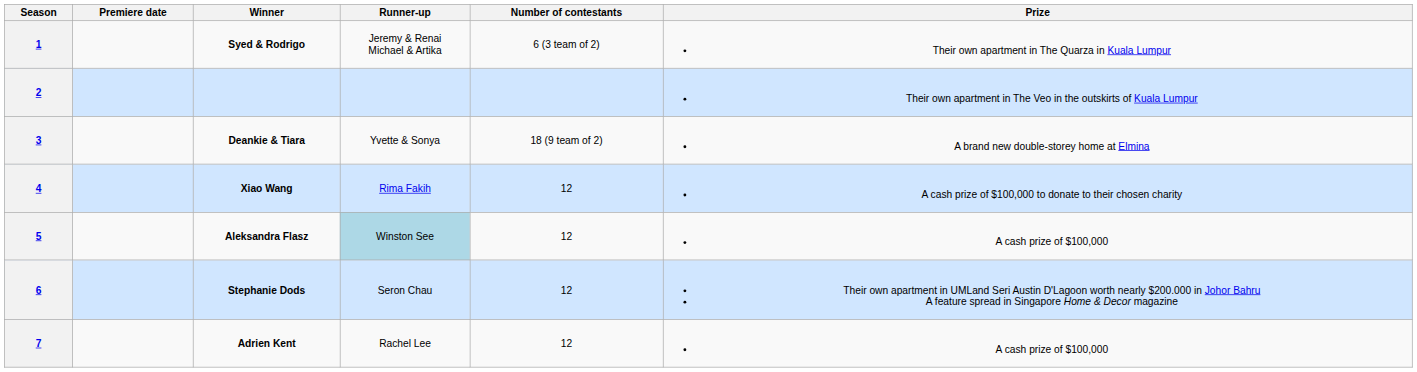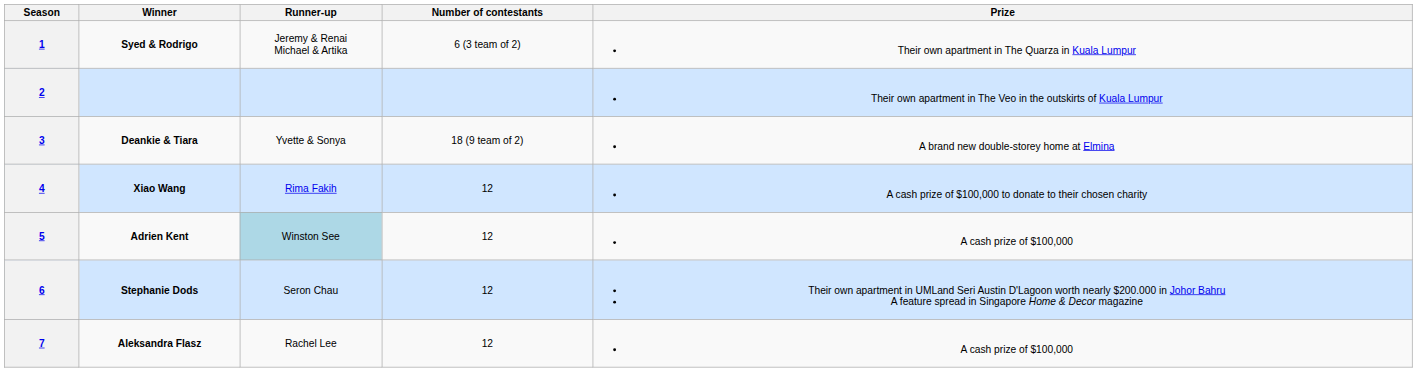 <table class="wikitable" style="font-size:90%; width:100%; text-align: center;">
 <tr>
 <th>Season</th>
-<th>Premiere date</th>
 <th>Winner</th>
 <th>Runner-up</th>
 <th>Number of contestants</th>
 <th>Prize</th>
 </tr>
 <tr>
 <th><a href='#'>1</a><br></th>
-<td></td>
 <td><strong>Syed & Rodrigo</strong></td>
 <td>Jeremy & Renai<br>Michael & Artika</td>
 <td>6 (3 team of 2)</td>
 <td><br><ul><li>Their own apartment in The Quarza in <a href='#'>Kuala Lumpur</a></li></ul></td>
 </tr>
 <tr style="background: #D0E6FF">
 <th><a href='#'>2</a><br></th>
 <td></td>
 <td></td>
 <td></td>
-<td></td>
 <td><br><ul><li>Their own apartment in The Veo in the outskirts of <a href='#'>Kuala Lumpur</a></li></ul></td>
 </tr>
 <tr>
 <th><a href='#'>3</a><br></th>
-<td></td>
 <td><strong>Deankie & Tiara</strong></td>
 <td>Yvette & Sonya</td>
 <td>18 (9 team of 2)</td>
 <td><br><ul><li>A brand new double-storey home at <a href='#'>Elmina</a></li></ul></td>
 </tr>
 <tr style="background: #D0E6FF">
 <th><a href='#'>4</a><br></th>
-<td></td>
 <td><strong>Xiao Wang</strong></td>
 <td><a href='#'>Rima Fakih</a></td>
 <td>12</td>
 <td><br><ul><li>A cash prize of $100,000 to donate to their chosen charity</li></ul></td>
 </tr>
 <tr>
 <th><a href='#'>5</a><br></th>
-<td></td>
-<td><strong>Aleksandra Flasz</strong></td>
+<td><strong>Adrien Kent</strong></td>
 <td style="background: lightblue;">Winston See</td>
 <td>12</td>
 <td><br><ul><li>A cash prize of $100,000</li></ul></td>
 </tr>
 <tr style="background: #D0E6FF">
 <th><a href='#'>6</a><br></th>
-<td></td>
 <td><strong>Stephanie Dods</strong></td>
 <td>Seron Chau</td>
 <td>12</td>
 <td><br><ul><li>Their own apartment in UMLand Seri Austin D'Lagoon worth nearly $200.000 in <a href='#'>Johor Bahru</a></li><li>A feature spread in Singapore <em>Home & Decor</em> magazine</li></ul></td>
 </tr>
 <tr>
 <th><a href='#'>7</a><br></th>
-<td></td>
-<td><strong>Adrien Kent</strong></td>
+<td><strong>Aleksandra Flasz</strong></td>
 <td>Rachel Lee</td>
 <td>12</td>
 <td><br><ul><li>A cash prize of $100,000</li></ul></td>
 </tr>
 </table>
